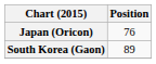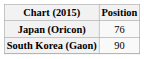 <table class="wikitable plainrowheaders" style="text-align:center;">
 <tr>
 <th scope="col">Chart (2015)</th>
 <th scope="col">Position</th>
 </tr>
 <tr>
 <th scope="row">Japan (Oricon)<br></th>
 <td>76</td>
 </tr>
 <tr>
 <th scope="row">South Korea (Gaon)</th>
-<td>89</td>
+<td>90</td>
 </tr>
 <tr>
 </tr>
 </table>
